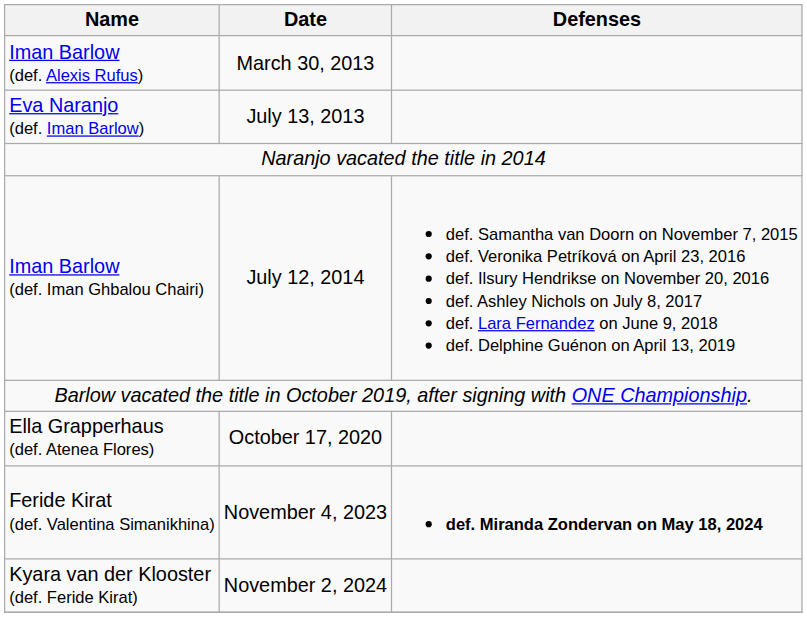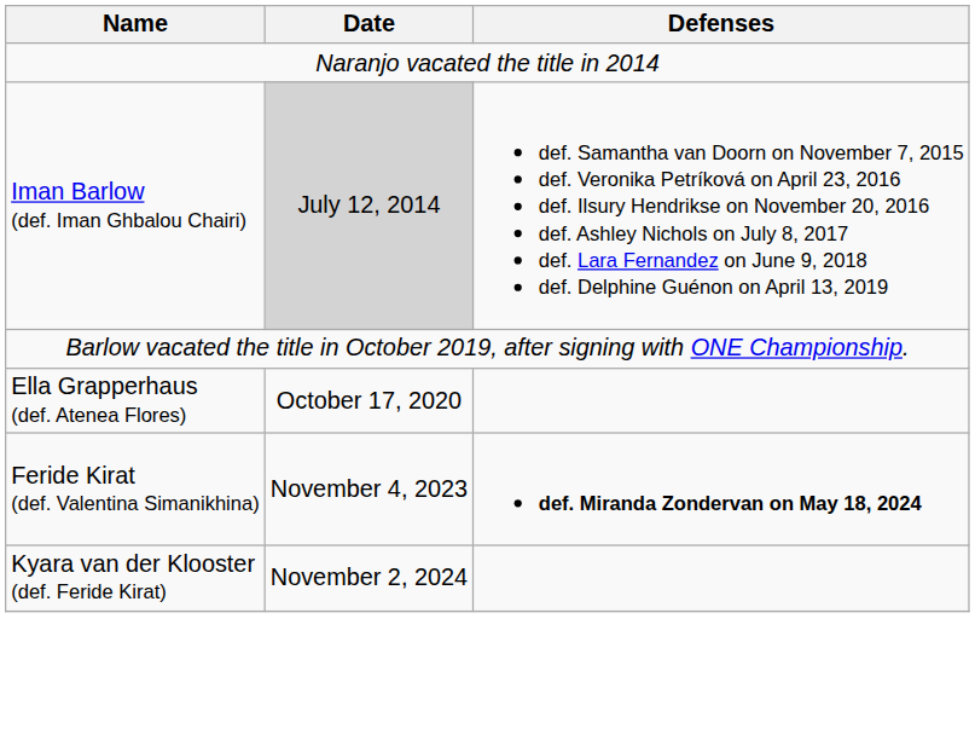 <table class="wikitable">
 <tr>
 <th>Name</th>
 <th>Date</th>
 <th>Defenses</th>
 </tr>
 <tr>
-<td align=left> <a href='#'>Iman Barlow</a> <br><small>(def. <a href='#'>Alexis Rufus</a>)</small></td>
-<td align=center>March 30, 2013</td>
-<td></td>
-</tr>
-<tr>
-<td align=left> <a href='#'>Eva Naranjo</a> <br><small>(def. <a href='#'>Iman Barlow</a>)</small></td>
-<td align=center>July 13, 2013</td>
-<td></td>
-</tr>
-<tr>
 <td colspan=3 align=center><em>Naranjo vacated the title in 2014</em></td>
 </tr>
 <tr>
 <td align=left> <a href='#'>Iman Barlow</a> <br><small>(def. Iman Ghbalou Chairi)</small></td>
-<td align=center>July 12, 2014</td>
+<td align=center style="background: lightgrey;">July 12, 2014</td>
 <td><br><ul><li><small>def. Samantha van Doorn on November 7, 2015 </small></li><li><small>def. Veronika Petríková on April 23, 2016 </small></li><li><small>def. Ilsury Hendrikse on November 20, 2016 </small></li><li><small>def. Ashley Nichols on July 8, 2017 </small></li><li><small>def. <a href='#'>Lara Fernandez</a> on June 9, 2018 </small></li><li><small>def. Delphine Guénon on April 13, 2019 </small></li></ul></td>
 </tr>
 <tr>
 <td colspan=3 align=center><em>Barlow vacated the title in October 2019, after signing with <a href='#'>ONE Championship</a>.</em></td>
 </tr>
 <tr>
 <td align=left> Ella Grapperhaus <br><small>(def. Atenea Flores)</small></td>
 <td align=center>October 17, 2020</td>
 </tr>
 <tr>
 <td align=left> Feride Kirat <br><small>(def. Valentina Simanikhina)</small></td>
 <td align=center>November 4, 2023</td>
 <td><strong><br><ul><li><small>def. Miranda Zondervan on May 18, 2024 </small></li></ul></strong></td>
 </tr>
 <tr>
 <td align=left> Kyara van der Klooster <br><small>(def. Feride Kirat)</small></td>
 <td align=center>November 2, 2024</td>
 <td></td>
 </tr>
 <tr>
 </tr>
 </table>
